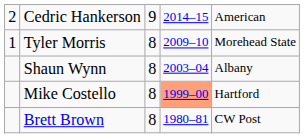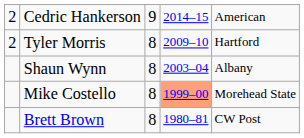 <table class="wikitable">
 <tr>
 </tr>
 <tr>
 <td>2</td>
 <td>Cedric Hankerson</td>
 <td>9</td>
 <td style="font-size:80%;"><a href='#'>2014–15</a></td>
 <td style="font-size:80%;">American</td>
 </tr>
 <tr>
-<td>1</td>
+<td>2</td>
 <td>Tyler Morris</td>
 <td>8</td>
 <td style="font-size:80%;"><a href='#'>2009–10</a></td>
-<td style="font-size:80%;">Morehead State</td>
+<td style="font-size:80%;">Hartford</td>
 </tr>
 <tr>
 <td></td>
 <td>Shaun Wynn</td>
 <td>8</td>
 <td style="font-size:80%;"><a href='#'>2003–04</a></td>
 <td style="font-size:80%;">Albany</td>
 </tr>
 <tr>
 <td></td>
 <td>Mike Costello</td>
 <td>8</td>
 <td style="background: lightsalmon; font-size:80%;"><a href='#'>1999–00</a></td>
-<td style="font-size:80%;">Hartford</td>
+<td style="font-size:80%;">Morehead State</td>
 </tr>
 <tr>
 <td></td>
 <td><a href='#'>Brett Brown</a></td>
 <td>8</td>
 <td style="font-size:80%;"><a href='#'>1980–81</a></td>
 <td style="font-size:80%;">CW Post</td>
 </tr>
 </table>
